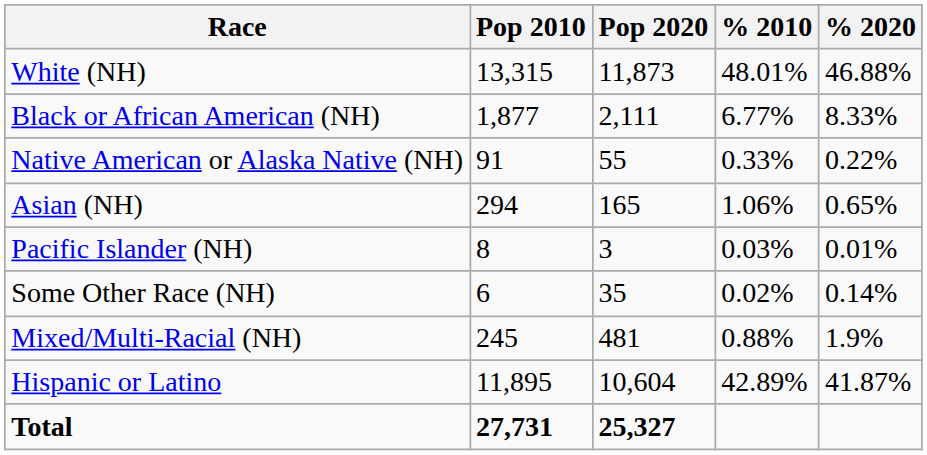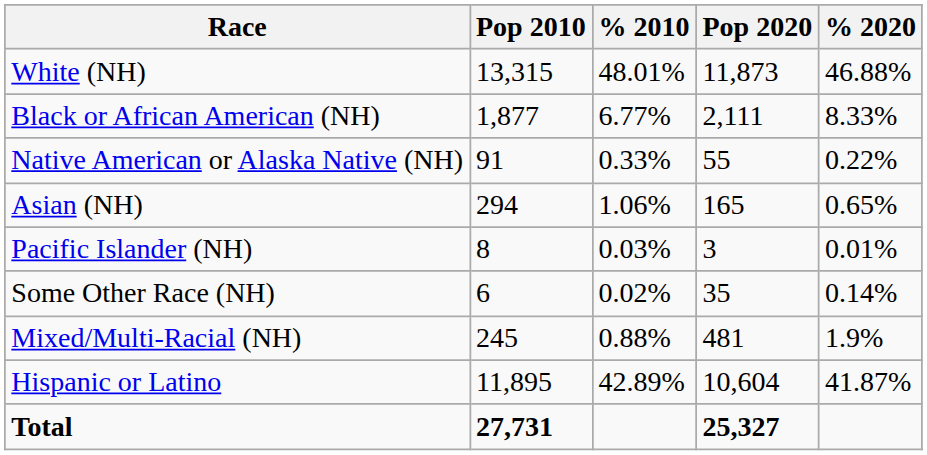 <table class="wikitable">
 <tr>
 <th>Race</th>
 <th>Pop 2010</th>
+<th>% 2010</th>
 <th>Pop 2020</th>
-<th>% 2010</th>
 <th>% 2020</th>
 </tr>
 <tr>
 <td><a href='#'>White</a> (NH)</td>
 <td>13,315</td>
+<td>48.01%</td>
 <td>11,873</td>
-<td>48.01%</td>
 <td>46.88%</td>
 </tr>
 <tr>
 <td><a href='#'>Black or African American</a> (NH)</td>
 <td>1,877</td>
+<td>6.77%</td>
 <td>2,111</td>
-<td>6.77%</td>
 <td>8.33%</td>
 </tr>
 <tr>
 <td><a href='#'>Native American</a> or <a href='#'>Alaska Native</a> (NH)</td>
 <td>91</td>
+<td>0.33%</td>
 <td>55</td>
-<td>0.33%</td>
 <td>0.22%</td>
 </tr>
 <tr>
 <td><a href='#'>Asian</a> (NH)</td>
 <td>294</td>
+<td>1.06%</td>
 <td>165</td>
-<td>1.06%</td>
 <td>0.65%</td>
 </tr>
 <tr>
 <td><a href='#'>Pacific Islander</a> (NH)</td>
 <td>8</td>
+<td>0.03%</td>
 <td>3</td>
-<td>0.03%</td>
 <td>0.01%</td>
 </tr>
 <tr>
 <td>Some Other Race (NH)</td>
 <td>6</td>
+<td>0.02%</td>
 <td>35</td>
-<td>0.02%</td>
 <td>0.14%</td>
 </tr>
 <tr>
 <td><a href='#'>Mixed/Multi-Racial</a> (NH)</td>
 <td>245</td>
+<td>0.88%</td>
 <td>481</td>
-<td>0.88%</td>
 <td>1.9%</td>
 </tr>
 <tr>
 <td><a href='#'>Hispanic or Latino</a></td>
 <td>11,895</td>
+<td>42.89%</td>
 <td>10,604</td>
-<td>42.89%</td>
 <td>41.87%</td>
 </tr>
 <tr>
 <td><strong>Total</strong></td>
 <td><strong>27,731</strong></td>
+<td></td>
 <td><strong>25,327</strong></td>
-<td></td>
 <td></td>
 </tr>
 </table>
